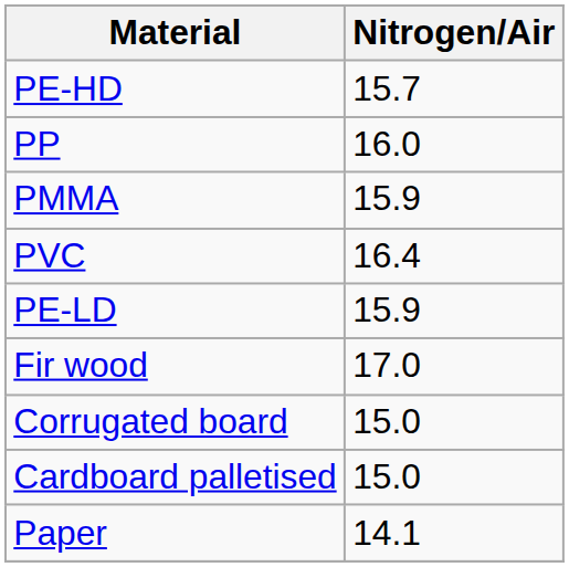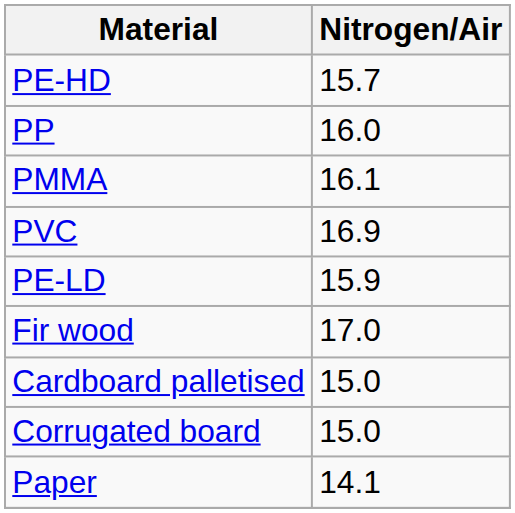 <table class="wikitable">
 <tr>
 <th>Material</th>
 <th>Nitrogen/Air</th>
 </tr>
 <tr>
 <td><a href='#'>PE-HD</a></td>
 <td>15.7</td>
 </tr>
 <tr>
 <td><a href='#'>PP</a></td>
 <td>16.0</td>
 </tr>
 <tr>
 <td><a href='#'>PMMA</a></td>
-<td>15.9</td>
+<td>16.1</td>
 </tr>
 <tr>
 <td><a href='#'>PVC</a></td>
-<td>16.4</td>
+<td>16.9</td>
 </tr>
 <tr>
 <td><a href='#'>PE-LD</a></td>
 <td>15.9</td>
 </tr>
 <tr>
 <td><a href='#'>Fir wood</a></td>
 <td>17.0</td>
 </tr>
 <tr>
-<td><a href='#'>Corrugated board</a></td>
+<td><a href='#'>Cardboard palletised</a></td>
 <td>15.0</td>
 </tr>
 <tr>
-<td><a href='#'>Cardboard palletised</a></td>
+<td><a href='#'>Corrugated board</a></td>
 <td>15.0</td>
 </tr>
 <tr>
 <td><a href='#'>Paper</a></td>
 <td>14.1</td>
 </tr>
 <tr>
 </tr>
 </table>
